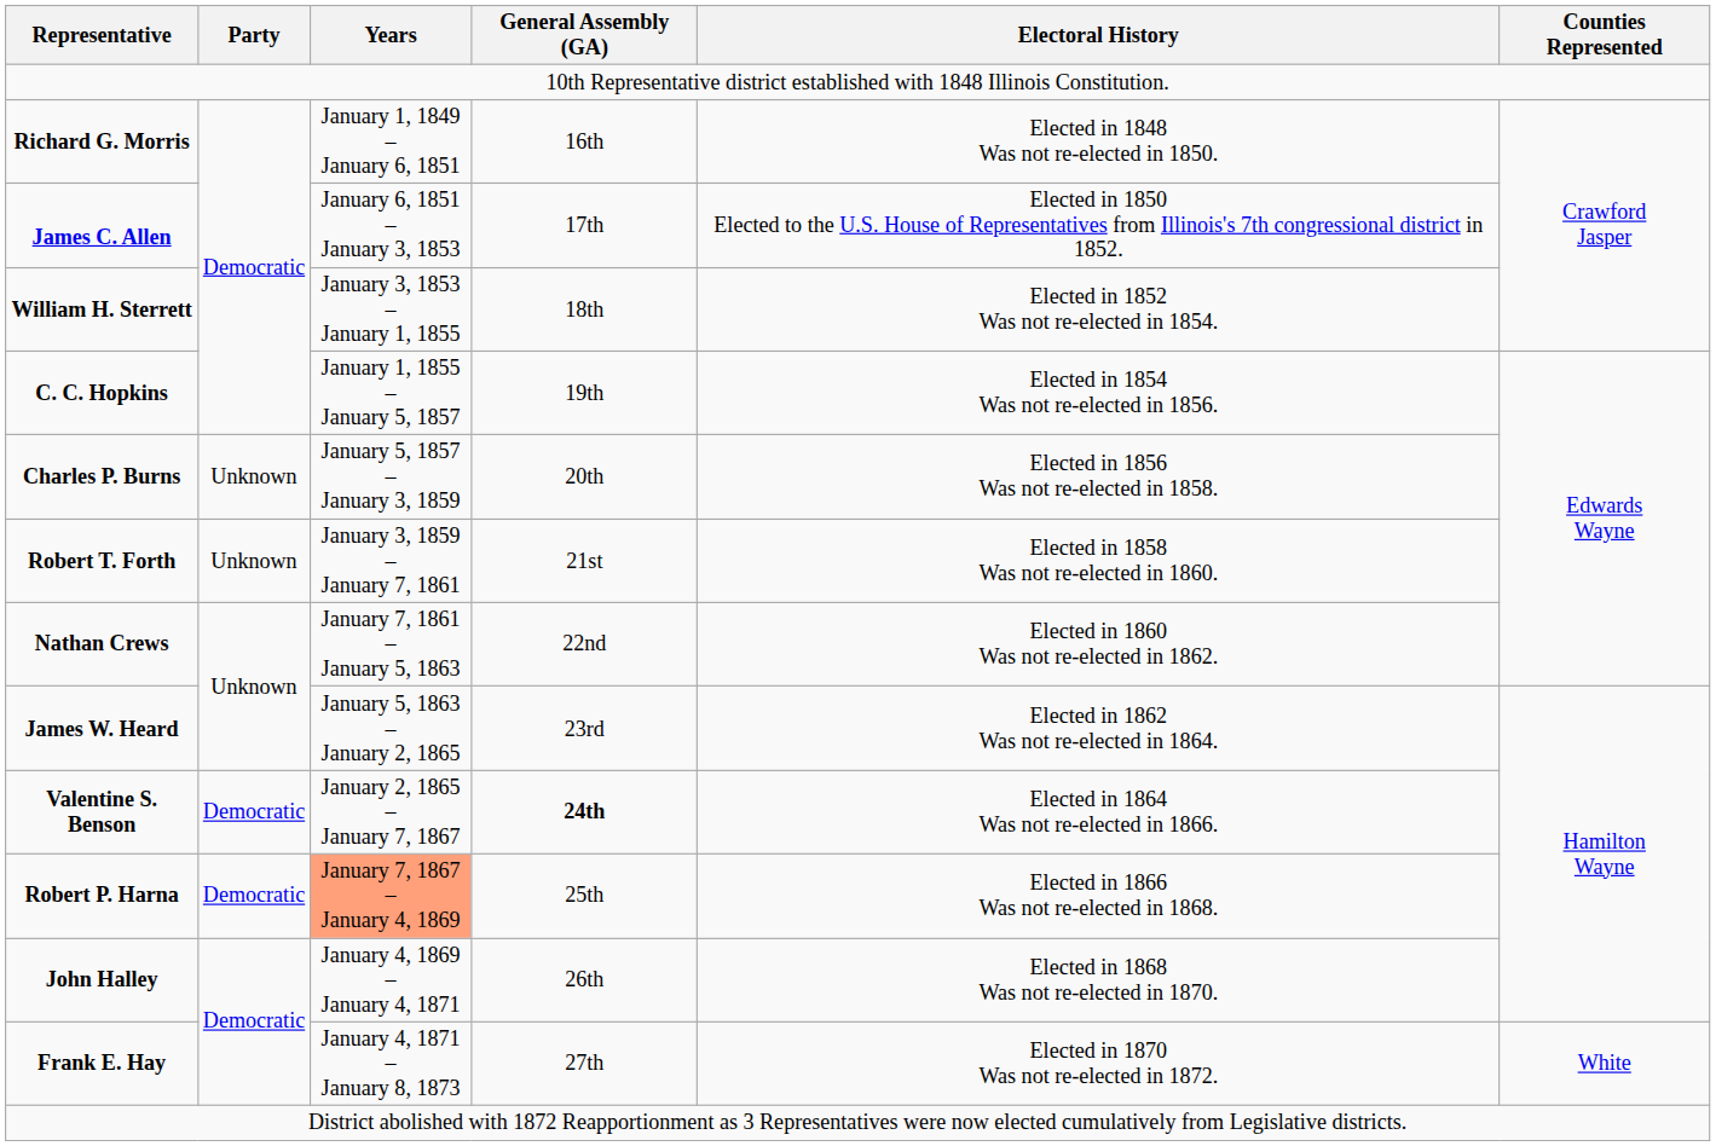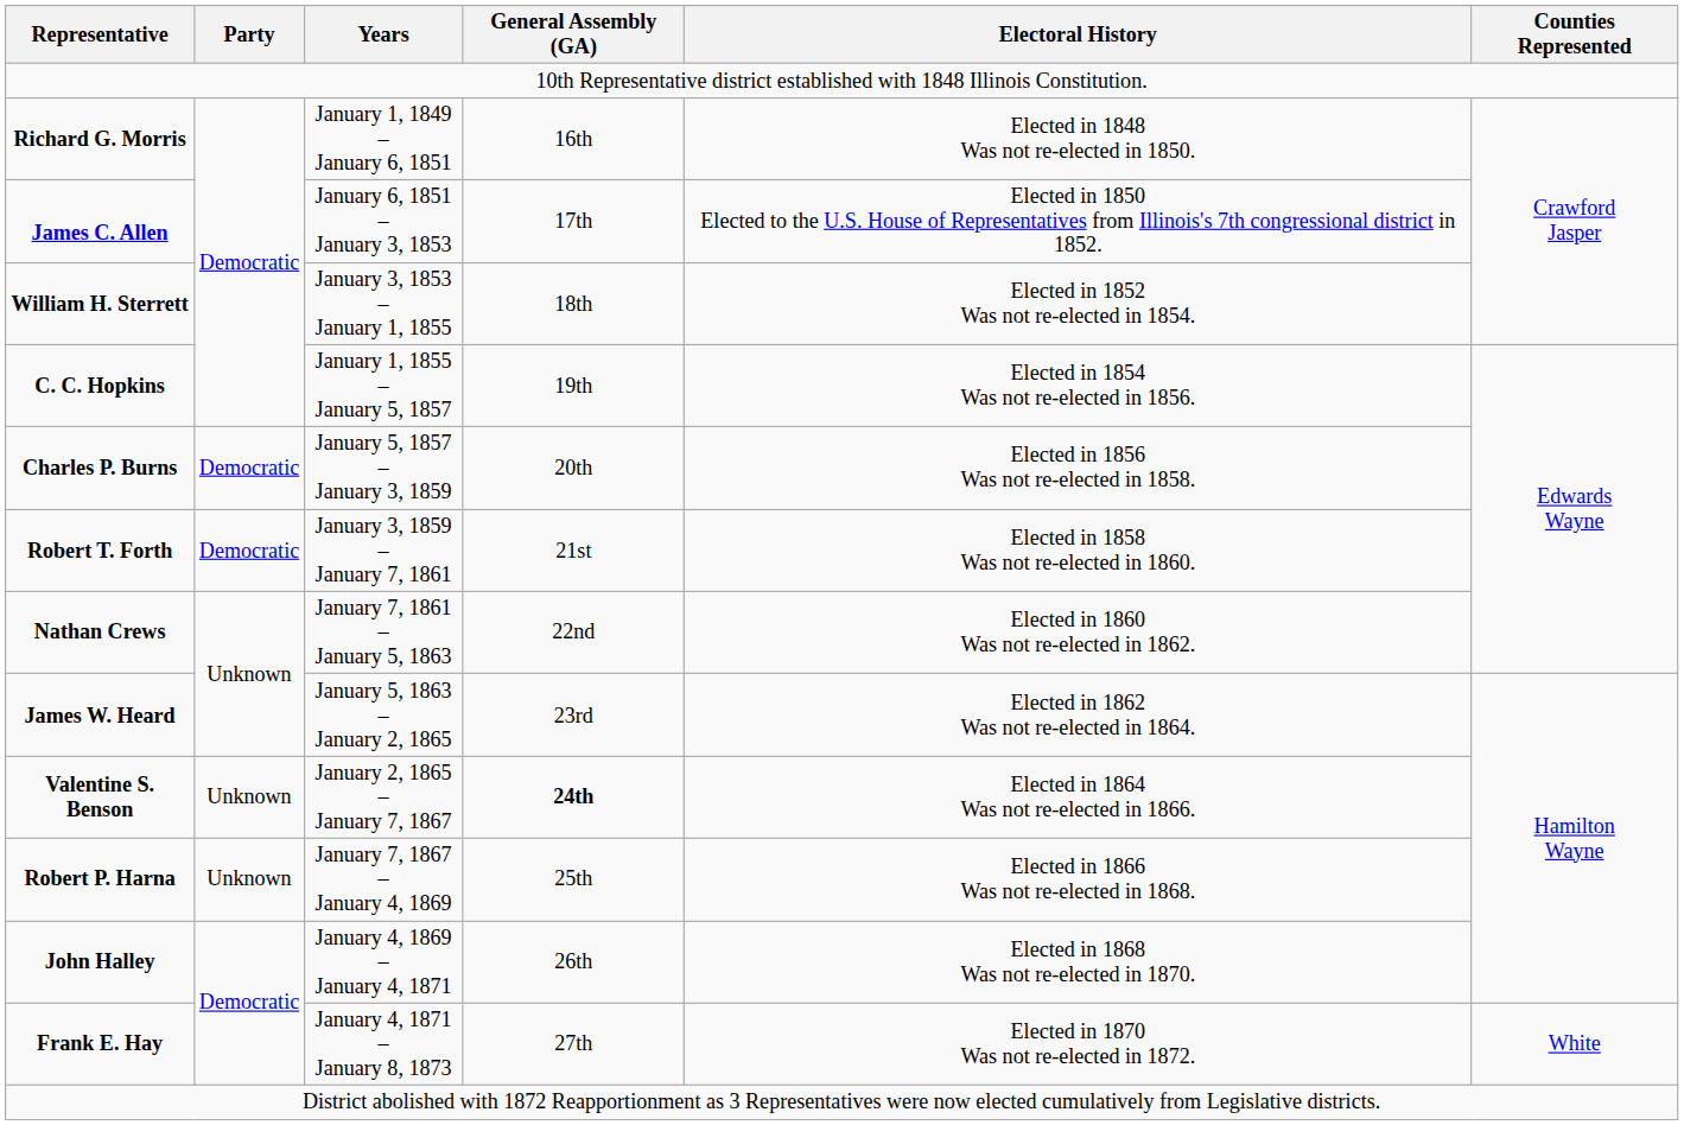 <table class="wikitable" style="text-align:center">
 <tr>
 <th>Representative</th>
 <th>Party</th>
 <th>Years</th>
 <th>General Assembly (GA)</th>
 <th>Electoral History</th>
 <th>Counties Represented</th>
 </tr>
 <tr>
 <td colspan=6>10th Representative district established with 1848 Illinois Constitution.</td>
 </tr>
 <tr>
 <td><strong>Richard G. Morris</strong></td>
 <td rowspan=4 ><a href='#'>Democratic</a><br></td>
 <td>January 1, 1849 –<br>January 6, 1851</td>
 <td>16th</td>
 <td>Elected in 1848<br>Was not re-elected in 1850.</td>
 <td rowspan=3><a href='#'>Crawford</a><br><a href='#'>Jasper</a></td>
 </tr>
 <tr>
 <td align=center><br><strong><a href='#'>James C. Allen</a></strong></td>
 <td>January 6, 1851 –<br>January 3, 1853</td>
 <td>17th</td>
 <td>Elected in 1850<br>Elected to the <a href='#'>U.S. House of Representatives</a> from <a href='#'>Illinois's 7th congressional district</a> in 1852.</td>
 </tr>
 <tr>
 <td><strong>William H. Sterrett</strong></td>
 <td>January 3, 1853 –<br>January 1, 1855</td>
 <td>18th</td>
 <td>Elected in 1852<br>Was not re-elected in 1854.</td>
 </tr>
 <tr>
 <td><strong>C. C. Hopkins</strong></td>
 <td>January 1, 1855 –<br>January 5, 1857</td>
 <td>19th</td>
 <td>Elected in 1854<br>Was not re-elected in 1856.</td>
 <td rowspan=4><a href='#'>Edwards</a><br><a href='#'>Wayne</a></td>
 </tr>
 <tr>
 <td><strong>Charles P. Burns</strong></td>
-<td>Unknown</td>
+<td><a href='#'>Democratic</a></td>
 <td>January 5, 1857 –<br>January 3, 1859</td>
 <td>20th</td>
 <td>Elected in 1856<br>Was not re-elected in 1858.</td>
 </tr>
 <tr>
 <td><strong>Robert T. Forth</strong></td>
-<td>Unknown</td>
+<td><a href='#'>Democratic</a></td>
 <td>January 3, 1859 –<br>January 7, 1861</td>
 <td>21st</td>
 <td>Elected in 1858<br>Was not re-elected in 1860.</td>
 </tr>
 <tr>
 <td><strong>Nathan Crews</strong></td>
 <td rowspan=2>Unknown</td>
 <td>January 7, 1861 –<br>January 5, 1863</td>
 <td>22nd</td>
 <td>Elected in 1860<br>Was not re-elected in 1862.</td>
 </tr>
 <tr>
 <td><strong>James W. Heard</strong></td>
 <td>January 5, 1863 –<br>January 2, 1865</td>
 <td>23rd</td>
 <td>Elected in 1862<br>Was not re-elected in 1864.</td>
 <td rowspan=4><a href='#'>Hamilton</a><br><a href='#'>Wayne</a></td>
 </tr>
 <tr>
 <td><strong>Valentine S. Benson</strong></td>
-<td><a href='#'>Democratic</a></td>
+<td>Unknown</td>
 <td>January 2, 1865 –<br>January 7, 1867</td>
 <td><strong>24th</strong></td>
 <td>Elected in 1864<br>Was not re-elected in 1866.</td>
 </tr>
 <tr>
 <td><strong>Robert P. Harna</strong></td>
-<td><a href='#'>Democratic</a></td>
-<td style="background: lightsalmon;">January 7, 1867 –<br>January 4, 1869</td>
+<td>Unknown</td>
+<td>January 7, 1867 –<br>January 4, 1869</td>
 <td>25th</td>
 <td>Elected in 1866<br>Was not re-elected in 1868.</td>
 </tr>
 <tr>
 <td><strong>John Halley</strong></td>
 <td rowspan=2 ><a href='#'>Democratic</a></td>
 <td>January 4, 1869 –<br>January 4, 1871</td>
 <td>26th</td>
 <td>Elected in 1868<br>Was not re-elected in 1870.</td>
 </tr>
 <tr>
 <td><strong>Frank E. Hay</strong></td>
 <td>January 4, 1871 –<br>January 8, 1873</td>
 <td>27th</td>
 <td>Elected in 1870<br>Was not re-elected in 1872.</td>
 <td><a href='#'>White</a></td>
 </tr>
 <tr>
 <td colspan=6>District abolished with 1872 Reapportionment as 3 Representatives were now elected cumulatively from Legislative districts.</td>
 </tr>
 </table>
